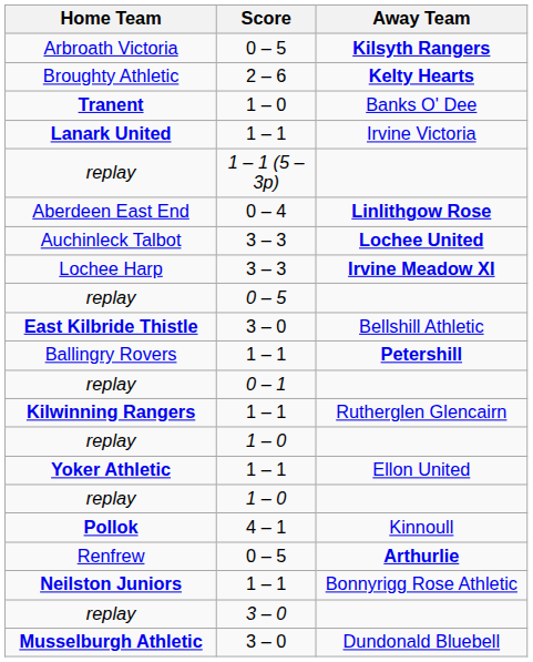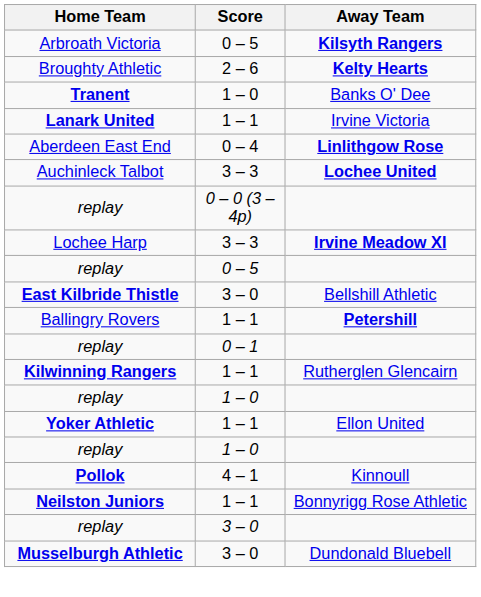 <table class="wikitable" style="text-align: center">
 <tr>
 <th width=180>Home Team</th>
 <th width=80>Score</th>
 <th width=180>Away Team</th>
 </tr>
 <tr>
 <td><a href='#'>Arbroath Victoria</a></td>
 <td>0 – 5</td>
 <td><strong><a href='#'>Kilsyth Rangers</a></strong></td>
 </tr>
 <tr>
 <td><a href='#'>Broughty Athletic</a></td>
 <td>2 – 6</td>
 <td><strong><a href='#'>Kelty Hearts</a></strong></td>
 </tr>
 <tr>
 <td><strong><a href='#'>Tranent</a></strong></td>
 <td>1 – 0</td>
 <td><a href='#'>Banks O' Dee</a></td>
 </tr>
 <tr>
 <td><strong><a href='#'>Lanark United</a></strong></td>
 <td>1 – 1</td>
 <td><a href='#'>Irvine Victoria</a></td>
 </tr>
 <tr>
-<td><em>replay</em></td>
-<td><em>1 – 1 (5 – 3p)</em></td>
-<td></td>
-</tr>
-<tr>
 <td><a href='#'>Aberdeen East End</a></td>
 <td>0 – 4</td>
 <td><strong><a href='#'>Linlithgow Rose</a></strong></td>
 </tr>
 <tr>
 <td><a href='#'>Auchinleck Talbot</a></td>
 <td>3 – 3</td>
 <td><strong><a href='#'>Lochee United</a></strong></td>
+</tr>
+<tr>
+<td><em>replay</em></td>
+<td><em>0 – 0 (3 – 4p)</em></td>
+<td></td>
 </tr>
 <tr>
 <td><a href='#'>Lochee Harp</a></td>
 <td>3 – 3</td>
 <td><strong><a href='#'>Irvine Meadow XI</a></strong></td>
 </tr>
 <tr>
 <td><em>replay</em></td>
 <td><em>0 – 5</em></td>
 <td></td>
 </tr>
 <tr>
 <td><strong><a href='#'>East Kilbride Thistle</a></strong></td>
 <td>3 – 0</td>
 <td><a href='#'>Bellshill Athletic</a></td>
 </tr>
 <tr>
 <td><a href='#'>Ballingry Rovers</a></td>
 <td>1 – 1</td>
 <td><strong><a href='#'>Petershill</a></strong></td>
 </tr>
 <tr>
 <td><em>replay</em></td>
 <td><em>0 – 1</em></td>
 <td></td>
 </tr>
 <tr>
 <td><strong><a href='#'>Kilwinning Rangers</a></strong></td>
 <td>1 – 1</td>
 <td><a href='#'>Rutherglen Glencairn</a></td>
 </tr>
 <tr>
 <td><em>replay</em></td>
 <td><em>1 – 0</em></td>
 <td></td>
 </tr>
 <tr>
 <td><strong><a href='#'>Yoker Athletic</a></strong></td>
 <td>1 – 1</td>
 <td><a href='#'>Ellon United</a></td>
 </tr>
 <tr>
 <td><em>replay</em></td>
 <td><em>1 – 0</em></td>
 <td></td>
 </tr>
 <tr>
 <td><strong><a href='#'>Pollok</a></strong></td>
 <td>4 – 1</td>
 <td><a href='#'>Kinnoull</a></td>
 </tr>
 <tr>
-<td><a href='#'>Renfrew</a></td>
-<td>0 – 5</td>
-<td><strong><a href='#'>Arthurlie</a></strong></td>
-</tr>
-<tr>
 <td><strong><a href='#'>Neilston Juniors</a></strong></td>
 <td>1 – 1</td>
 <td><a href='#'>Bonnyrigg Rose Athletic</a></td>
 </tr>
 <tr>
 <td><em>replay</em></td>
 <td><em>3 – 0</em></td>
 <td></td>
 </tr>
 <tr>
 <td><strong><a href='#'>Musselburgh Athletic</a></strong></td>
 <td>3 – 0</td>
 <td><a href='#'>Dundonald Bluebell</a></td>
 </tr>
 </table>
